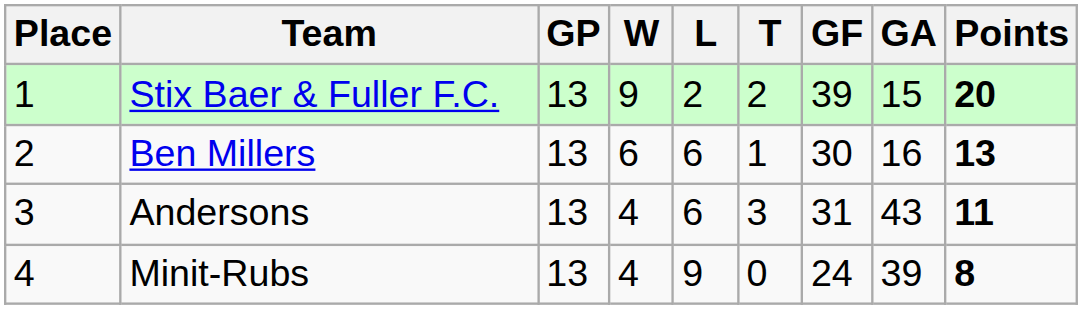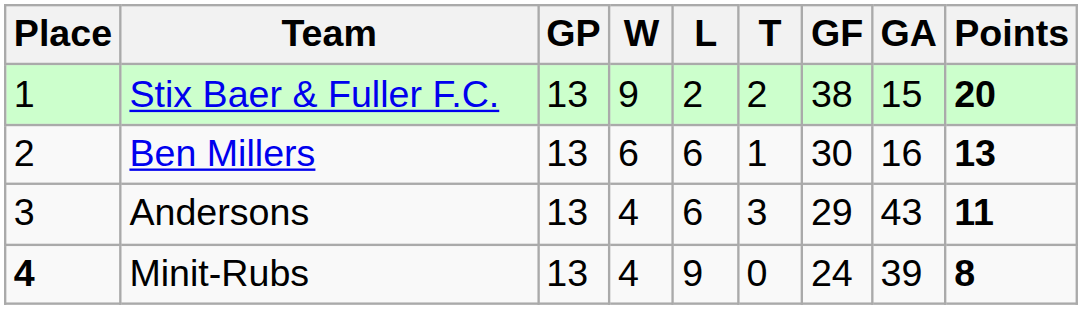 <table class="wikitable">
 <tr>
 <th>Place</th>
 <th width="170">Team</th>
 <th width="20">GP</th>
 <th width="20">W</th>
 <th width="20">L</th>
 <th width="20">T</th>
 <th width="20">GF</th>
 <th width="20">GA</th>
 <th>Points</th>
 </tr>
 <tr bgcolor=#ccffcc>
 <td>1</td>
 <td><a href='#'>Stix Baer & Fuller F.C.</a></td>
 <td>13</td>
 <td>9</td>
 <td>2</td>
 <td>2</td>
-<td>39</td>
+<td>38</td>
 <td>15</td>
 <td><strong>20</strong></td>
 </tr>
 <tr>
 <td>2</td>
 <td><a href='#'>Ben Millers</a></td>
 <td>13</td>
 <td>6</td>
 <td>6</td>
 <td>1</td>
 <td>30</td>
 <td>16</td>
 <td><strong>13</strong></td>
 </tr>
 <tr>
 <td>3</td>
 <td>Andersons</td>
 <td>13</td>
 <td>4</td>
 <td>6</td>
 <td>3</td>
-<td>31</td>
+<td>29</td>
 <td>43</td>
 <td><strong>11</strong></td>
 </tr>
 <tr>
-<td>4</td>
+<td><strong>4</strong></td>
 <td>Minit-Rubs</td>
 <td>13</td>
 <td>4</td>
 <td>9</td>
 <td>0</td>
 <td>24</td>
 <td>39</td>
 <td><strong>8</strong></td>
 </tr>
 </table>
